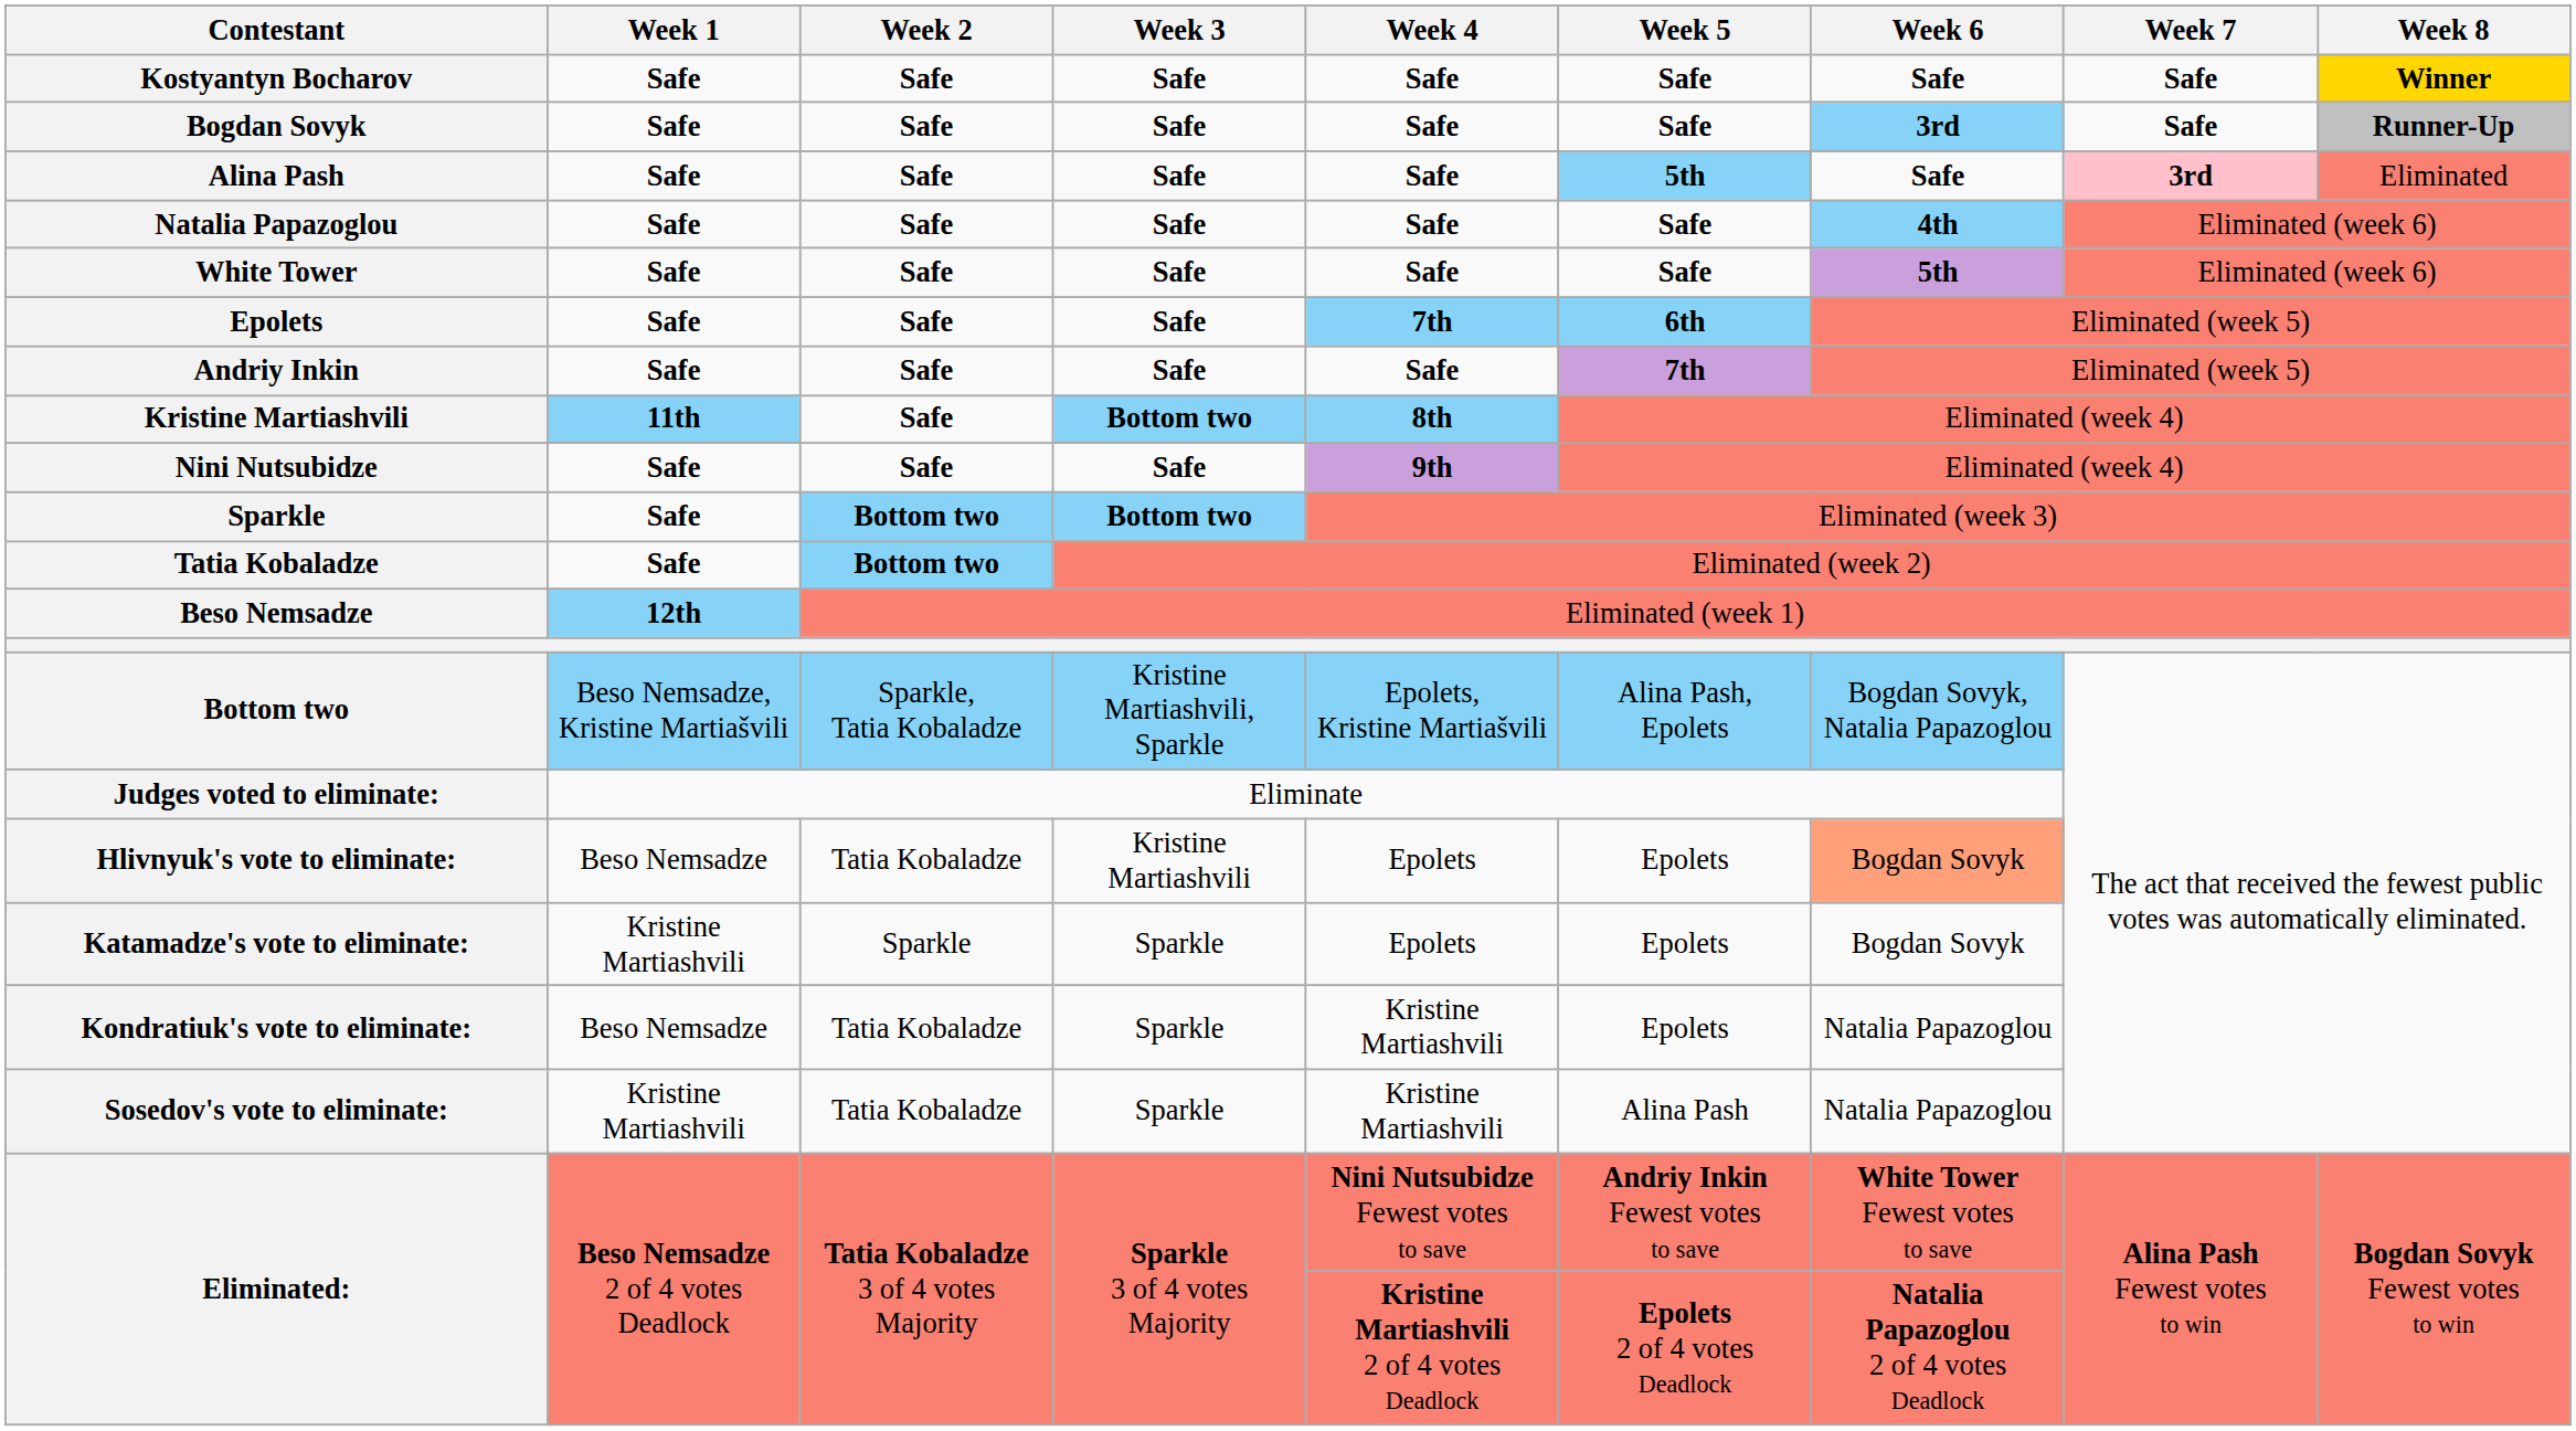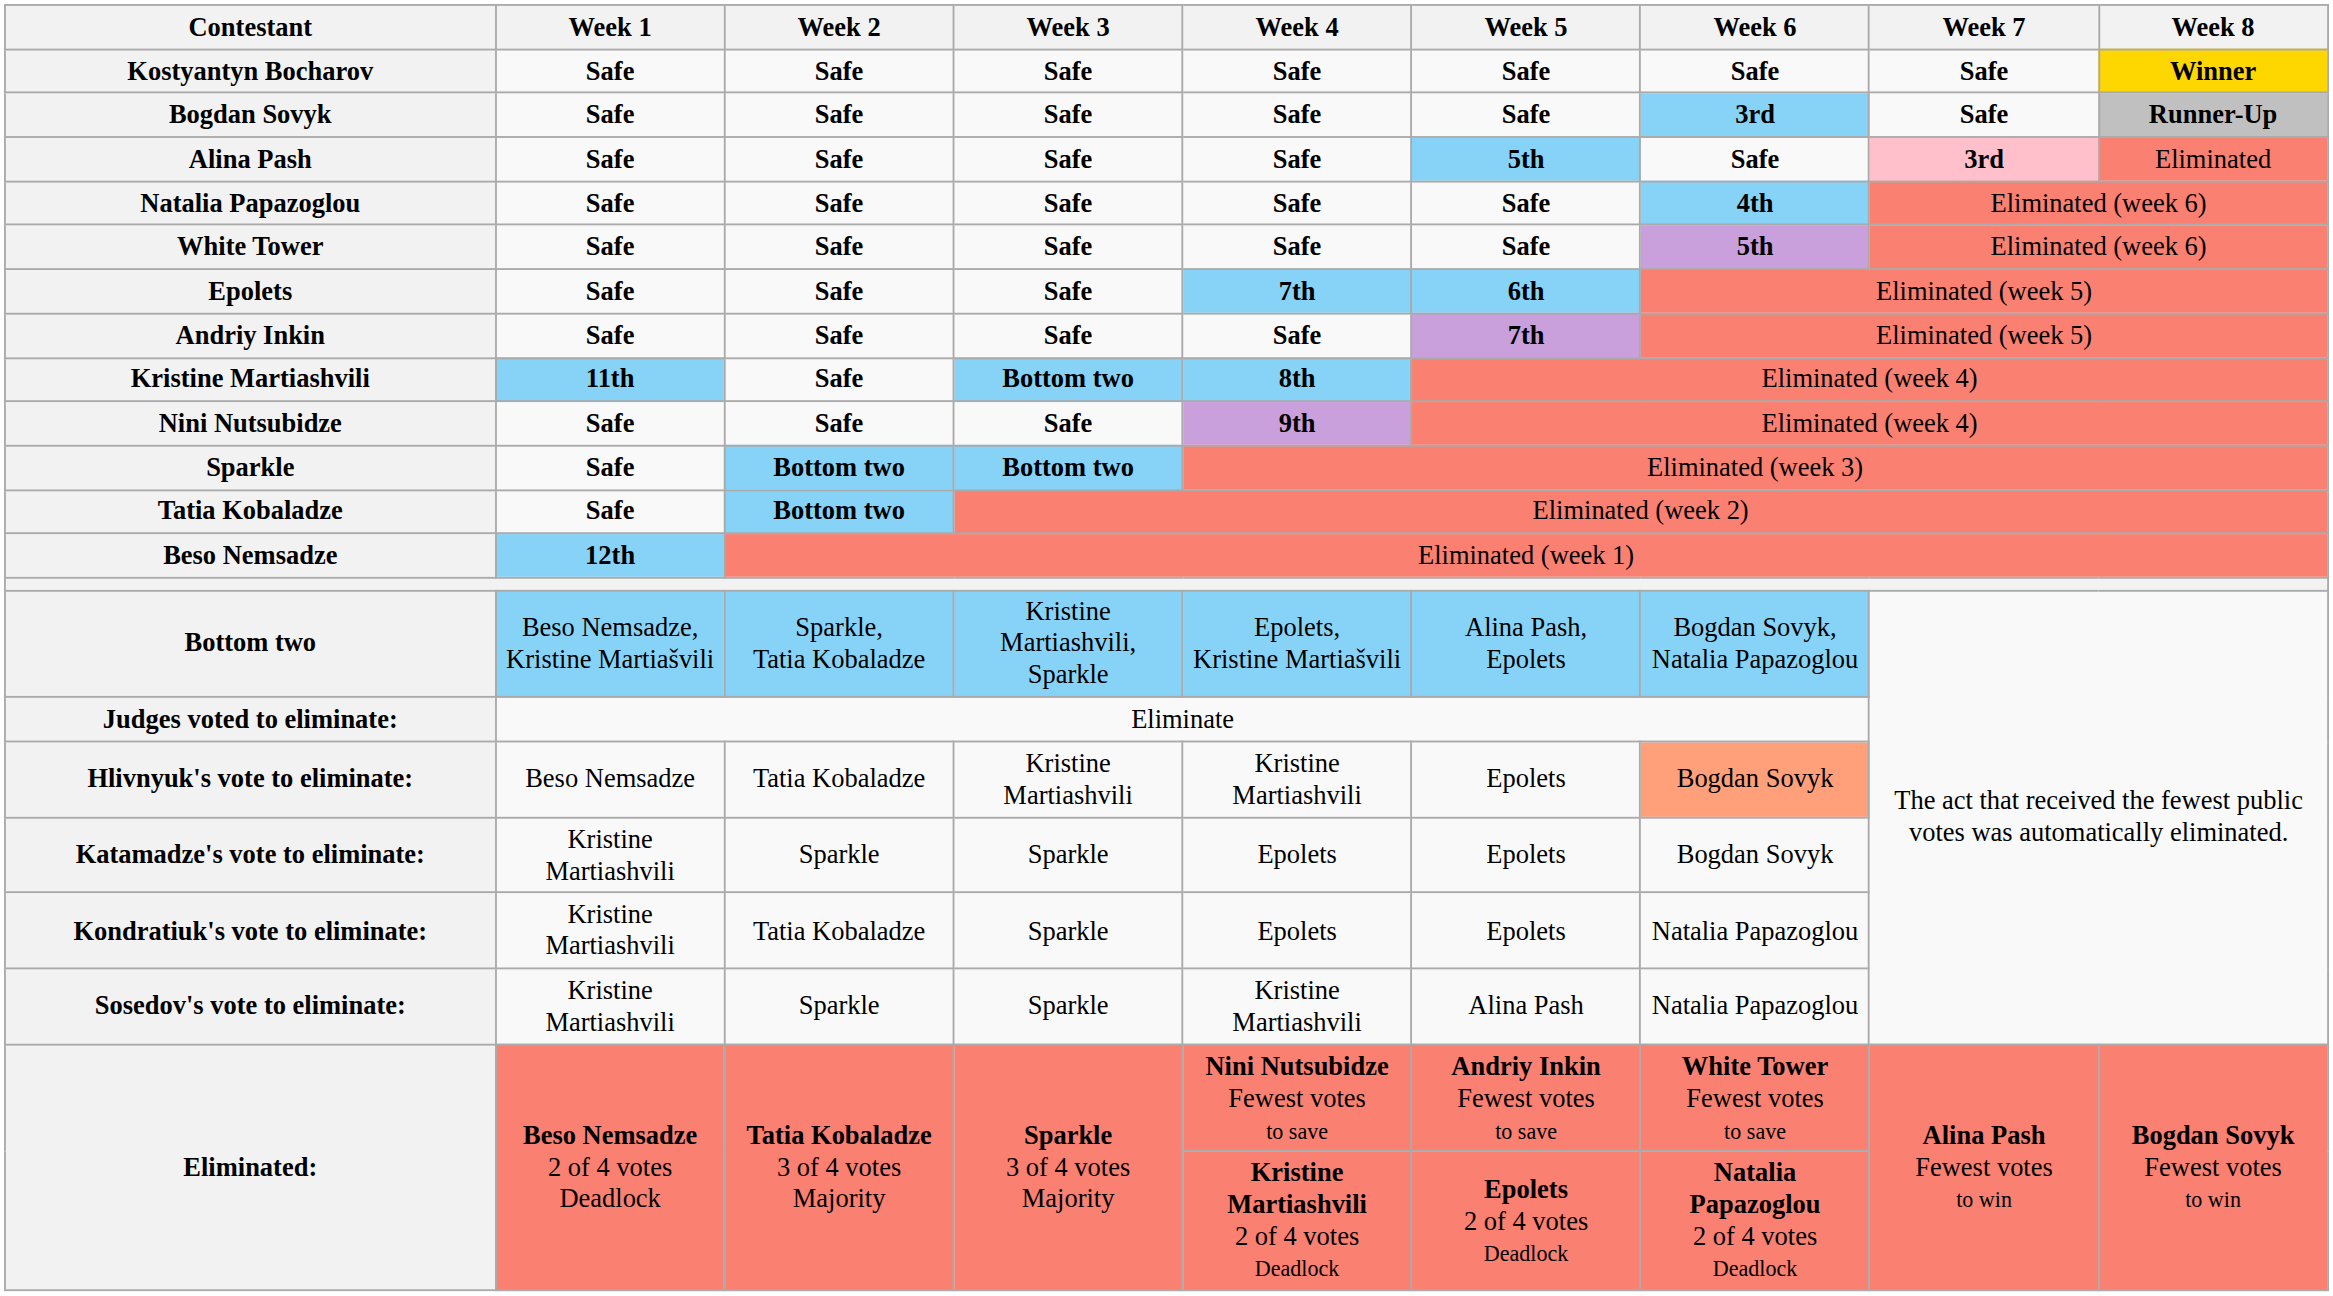 <table class="wikitable" style="text-align:center; font-size:89%">
 <tr>
 <th style="width:15%" rowspan="1" scope="col">Contestant</th>
 <th style="width:7%" rowspan="1" scope="col">Week 1</th>
 <th style="width:7%" rowspan="1" scope="col">Week 2</th>
 <th style="width:7%" rowspan="1" scope="col">Week 3</th>
 <th style="width:7%" rowspan="1" scope="col">Week 4</th>
 <th style="width:7%" rowspan="1" scope="col">Week 5</th>
 <th style="width:7%" rowspan="1" scope="col">Week 6</th>
 <th style="width:7%" rowspan="1" scope="col">Week 7</th>
 <th style="width:7%" rowspan="1" scope="col">Week 8</th>
 </tr>
 <tr>
 <th scope="row">Kostyantyn Bocharov</th>
 <td><strong>Safe</strong></td>
 <td><strong>Safe</strong></td>
 <td><strong>Safe</strong></td>
 <td><strong>Safe</strong></td>
 <td><strong>Safe</strong></td>
 <td><strong>Safe</strong></td>
 <td><strong>Safe</strong></td>
 <td style="background:gold"><strong>Winner</strong></td>
 </tr>
 <tr>
 <th scope="row">Bogdan Sovyk</th>
 <td><strong>Safe</strong></td>
 <td><strong>Safe</strong></td>
 <td><strong>Safe</strong></td>
 <td><strong>Safe</strong></td>
 <td><strong>Safe</strong></td>
 <td style="background:#87D3F8"><strong>3rd</strong></td>
 <td><strong>Safe</strong></td>
 <td style="background:silver"><strong>Runner-Up</strong></td>
 </tr>
 <tr>
 <th scope="row">Alina Pash</th>
 <td><strong>Safe</strong></td>
 <td><strong>Safe</strong></td>
 <td><strong>Safe</strong></td>
 <td><strong>Safe</strong></td>
 <td style="background:#87D3F8"><strong>5th</strong></td>
 <td><strong>Safe</strong></td>
 <td style="background:pink"><strong>3rd</strong></td>
 <td colspan="1" style="background:salmon">Eliminated</td>
 </tr>
 <tr>
 <th scope="row">Natalia Papazoglou</th>
 <td><strong>Safe</strong></td>
 <td><strong>Safe</strong></td>
 <td><strong>Safe</strong></td>
 <td><strong>Safe</strong></td>
 <td><strong>Safe</strong></td>
 <td style="background:#87D3F8"><strong>4th</strong></td>
 <td colspan="2" style="background:salmon">Eliminated (week 6)</td>
 </tr>
 <tr>
 <th scope="row">White Tower</th>
 <td><strong>Safe</strong></td>
 <td><strong>Safe</strong></td>
 <td><strong>Safe</strong></td>
 <td><strong>Safe</strong></td>
 <td><strong>Safe</strong></td>
 <td style="background:#C9A0DC"><strong>5th</strong></td>
 <td colspan="2" style="background:salmon">Eliminated (week 6)</td>
 </tr>
 <tr>
 <th scope="row">Epolets</th>
 <td><strong>Safe</strong></td>
 <td><strong>Safe</strong></td>
 <td><strong>Safe</strong></td>
 <td style="background:#87D3F8"><strong>7th</strong></td>
 <td style="background:#87D3F8"><strong>6th</strong></td>
 <td colspan="3" style="background:salmon">Eliminated (week 5)</td>
 </tr>
 <tr>
 <th scope="row">Andriy Inkin</th>
 <td><strong>Safe</strong></td>
 <td><strong>Safe</strong></td>
 <td><strong>Safe</strong></td>
 <td><strong>Safe</strong></td>
 <td style="background:#C9A0DC"><strong>7th</strong></td>
 <td colspan="3" style="background:salmon">Eliminated (week 5)</td>
 </tr>
 <tr>
 <th scope="row">Kristine Martiashvili</th>
 <td style="background:#87D3F8"><strong>11th</strong></td>
 <td><strong>Safe</strong></td>
 <td style="background:#87D3F8"><strong>Bottom two</strong></td>
 <td style="background:#87D3F8"><strong>8th</strong></td>
 <td colspan="4" style="background:salmon">Eliminated (week 4)</td>
 </tr>
 <tr>
 <th scope="row">Nini Nutsubidze</th>
 <td><strong>Safe</strong></td>
 <td><strong>Safe</strong></td>
 <td><strong>Safe</strong></td>
 <td style="background:#C9A0DC"><strong>9th</strong></td>
 <td colspan="4" style="background:salmon">Eliminated (week 4)</td>
 </tr>
 <tr>
 <th scope="row">Sparkle</th>
 <td><strong>Safe</strong></td>
 <td style="background:#87D3F8"><strong>Bottom two</strong></td>
 <td style="background:#87D3F8"><strong>Bottom two</strong></td>
 <td colspan="5" style="background:salmon">Eliminated (week 3)</td>
 </tr>
 <tr>
 <th scope="row">Tatia Kobaladze</th>
 <td><strong>Safe</strong></td>
 <td style="background:#87D3F8"><strong>Bottom two</strong></td>
 <td colspan="6" style="background:salmon">Eliminated (week 2)</td>
 </tr>
 <tr>
 <th scope="row">Beso Nemsadze</th>
 <td style="background:#87D3F8"><strong>12th</strong></td>
 <td colspan="7" style="background:salmon">Eliminated (week 1)</td>
 </tr>
 <tr>
 <th colspan="10"></th>
 </tr>
 <tr>
 <th scope="row">Bottom two</th>
 <td style="background:#87D3F8">Beso Nemsadze,<br>Kristine Martiašvili</td>
 <td style="background:#87D3F8">Sparkle,<br>Tatia Kobaladze</td>
 <td style="background:#87D3F8">Kristine Martiashvili,<br>Sparkle</td>
 <td style="background:#87D3F8">Epolets,<br>Kristine Martiašvili</td>
 <td style="background:#87D3F8">Alina Pash,<br>Epolets</td>
 <td style="background:#87D3F8">Bogdan Sovyk,<br>Natalia Papazoglou</td>
 <td rowspan="6" colspan="2">The act that received the fewest public votes was automatically eliminated.</td>
 </tr>
 <tr>
 <th scope="row">Judges voted to eliminate:</th>
 <td colspan="6">Eliminate</td>
 </tr>
 <tr>
 <th scope="row">Hlivnyuk's vote to eliminate:</th>
 <td>Beso Nemsadze</td>
 <td>Tatia Kobaladze</td>
 <td>Kristine Martiashvili</td>
-<td>Epolets</td>
+<td>Kristine Martiashvili</td>
 <td>Epolets</td>
 <td style="background: lightsalmon;">Bogdan Sovyk</td>
 </tr>
 <tr>
 <th scope="row">Katamadze's vote to eliminate:</th>
 <td>Kristine Martiashvili</td>
 <td>Sparkle</td>
 <td>Sparkle</td>
 <td>Epolets</td>
 <td>Epolets</td>
 <td>Bogdan Sovyk</td>
 </tr>
 <tr>
 <th scope="row">Kondratiuk's vote to eliminate:</th>
-<td>Beso Nemsadze</td>
+<td>Kristine Martiashvili</td>
 <td>Tatia Kobaladze</td>
 <td>Sparkle</td>
-<td>Kristine Martiashvili</td>
+<td>Epolets</td>
 <td>Epolets</td>
 <td>Natalia Papazoglou</td>
 </tr>
 <tr>
 <th scope="row">Sosedov's vote to eliminate:</th>
 <td>Kristine Martiashvili</td>
-<td>Tatia Kobaladze</td>
+<td>Sparkle</td>
 <td>Sparkle</td>
 <td>Kristine Martiashvili</td>
 <td>Alina Pash</td>
 <td>Natalia Papazoglou</td>
 </tr>
 <tr>
 <th scope="row" rowspan=2>Eliminated:</th>
 <td style="background:salmon;" rowspan=2><strong>Beso Nemsadze</strong><br>2 of 4 votes<br> Deadlock</td>
 <td style="background:salmon;" rowspan=2><strong>Tatia Kobaladze</strong><br>3 of 4 votes<br> Majority</td>
 <td style="background:salmon;" rowspan=2><strong>Sparkle</strong><br>3 of 4 votes<br> Majority</td>
 <td style="background:salmon;"><strong>Nini Nutsubidze</strong><br>Fewest votes<br><small>to save</small></td>
 <td style="background:salmon;"><strong>Andriy Inkin</strong><br>Fewest votes<br><small>to save</small></td>
 <td style="background:salmon;" rowspan=1><strong>White Tower</strong><br>Fewest votes<br><small>to save</small></td>
 <td style="background:salmon;" rowspan=2><strong>Alina Pash</strong><br>Fewest votes<br><small>to win</small></td>
 <td style="background:salmon;" rowspan=2><strong>Bogdan Sovyk</strong><br>Fewest votes<br><small>to win</small></td>
 </tr>
 <tr>
 <td style="background:salmon;"><strong>Kristine Martiashvili</strong><br>2 of 4 votes<br><small>Deadlock</small></td>
 <td style="background:salmon;"><strong>Epolets</strong><br>2 of 4 votes<br><small>Deadlock</small></td>
 <td style="background:salmon;" rowspan=1><strong>Natalia Papazoglou</strong><br>2 of 4 votes<br><small>Deadlock</small></td>
 </tr>
 </table>
